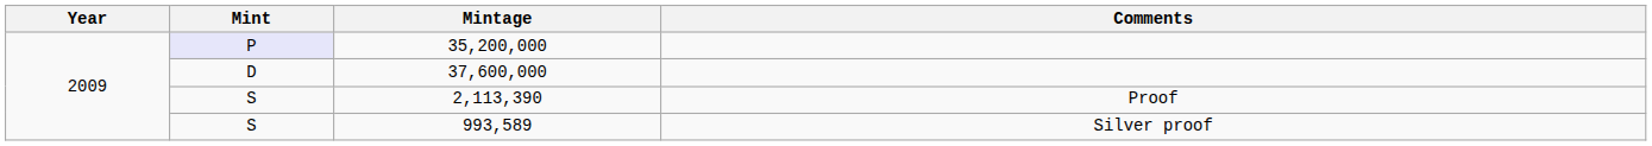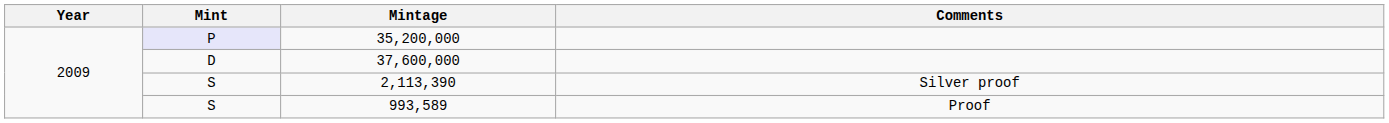 <table class="wikitable sortable" style="min-width:65%; text-align:center;">
 <tr>
 <th width="10%">Year</th>
 <th width="10%">Mint</th>
 <th width="20%">Mintage</th>
 <th width="60%">Comments</th>
 </tr>
 <tr>
 <td rowspan="4">2009</td>
 <td style="background: lavender;">P</td>
 <td>35,200,000</td>
 <td></td>
 </tr>
 <tr>
 <td>D</td>
 <td>37,600,000</td>
 <td></td>
 </tr>
 <tr>
 <td>S</td>
 <td>2,113,390</td>
-<td>Proof</td>
+<td>Silver proof</td>
 </tr>
 <tr>
 <td>S</td>
 <td>993,589</td>
-<td>Silver proof</td>
+<td>Proof</td>
 </tr>
 </table>
